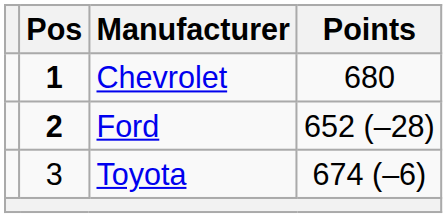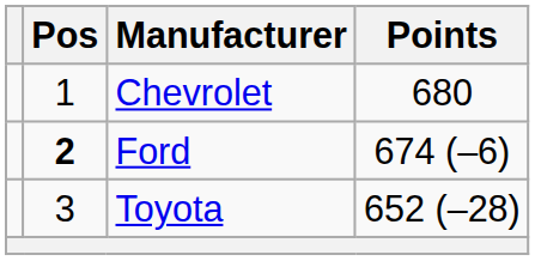 <table class="wikitable" style="font-size: 95%;">
 <tr>
 <th></th>
 <th>Pos</th>
 <th>Manufacturer</th>
 <th>Points</th>
 </tr>
 <tr>
 <td align="left"></td>
-<td style="text-align:center;"><strong>1</strong></td>
+<td style="text-align:center;">1</td>
 <td><a href='#'>Chevrolet</a></td>
 <td style="text-align:center;">680</td>
 </tr>
 <tr>
 <td align="left"></td>
 <td style="text-align:center;"><strong>2</strong></td>
 <td><a href='#'>Ford</a></td>
-<td style="text-align:center;">652 (–28)</td>
+<td style="text-align:center;">674 (–6)</td>
 </tr>
 <tr>
 <td align="left"></td>
 <td style="text-align:center;">3</td>
 <td><a href='#'>Toyota</a></td>
-<td style="text-align:center;">674 (–6)</td>
+<td style="text-align:center;">652 (–28)</td>
 </tr>
 <tr class="sortbottom">
 <th colspan="9"></th>
 </tr>
 </table>
